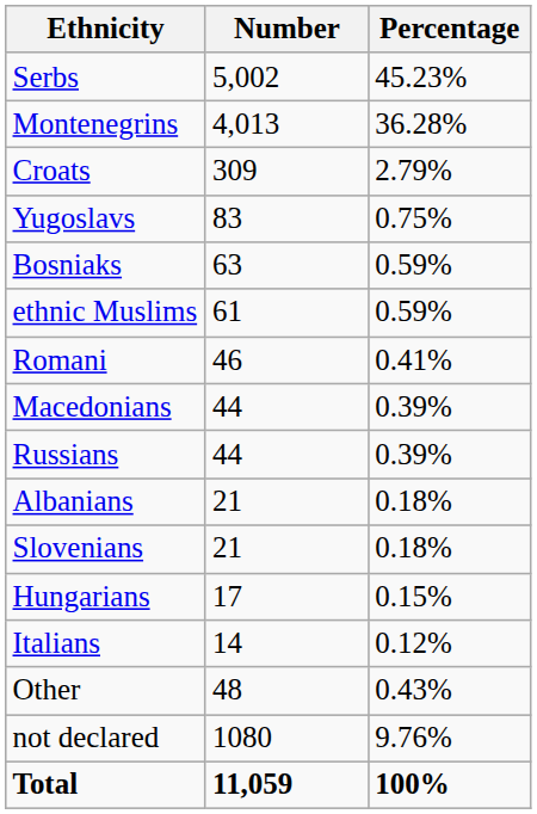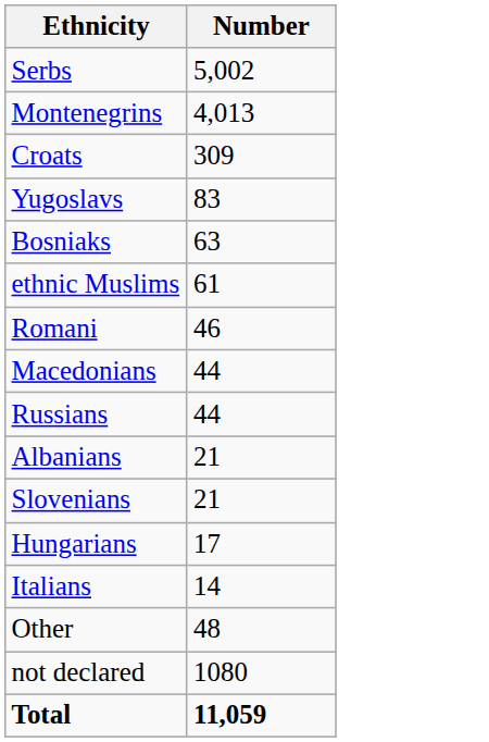 <table class="wikitable">
 <tr>
 <th width="100px">Ethnicity</th>
 <th width="80px">Number</th>
-<th width="80px">Percentage</th>
 </tr>
 <tr>
 <td><a href='#'>Serbs</a></td>
 <td>5,002</td>
-<td>45.23%</td>
 </tr>
 <tr>
 <td><a href='#'>Montenegrins</a></td>
 <td>4,013</td>
-<td>36.28%</td>
 </tr>
 <tr>
 <td><a href='#'>Croats</a></td>
 <td>309</td>
-<td>2.79%</td>
 </tr>
 <tr>
 <td><a href='#'>Yugoslavs</a></td>
 <td>83</td>
-<td>0.75%</td>
 </tr>
 <tr>
 <td><a href='#'>Bosniaks</a></td>
 <td>63</td>
-<td>0.59%</td>
 </tr>
 <tr>
 <td><a href='#'>ethnic Muslims</a></td>
 <td>61</td>
-<td>0.59%</td>
 </tr>
 <tr>
 <td><a href='#'>Romani</a></td>
 <td>46</td>
-<td>0.41%</td>
 </tr>
 <tr>
 <td><a href='#'>Macedonians</a></td>
 <td>44</td>
-<td>0.39%</td>
 </tr>
 <tr>
 <td><a href='#'>Russians</a></td>
 <td>44</td>
-<td>0.39%</td>
 </tr>
 <tr>
 <td><a href='#'>Albanians</a></td>
 <td>21</td>
-<td>0.18%</td>
 </tr>
 <tr>
 <td><a href='#'>Slovenians</a></td>
 <td>21</td>
-<td>0.18%</td>
 </tr>
 <tr>
 <td><a href='#'>Hungarians</a></td>
 <td>17</td>
-<td>0.15%</td>
 </tr>
 <tr>
 <td><a href='#'>Italians</a></td>
 <td>14</td>
-<td>0.12%</td>
 </tr>
 <tr>
 <td>Other</td>
 <td>48</td>
-<td>0.43%</td>
 </tr>
 <tr>
 <td>not declared</td>
 <td>1080</td>
-<td>9.76%</td>
 </tr>
 <tr>
 <td><strong>Total</strong></td>
 <td><strong>11,059</strong></td>
-<td><strong>100%</strong></td>
 </tr>
 </table>
